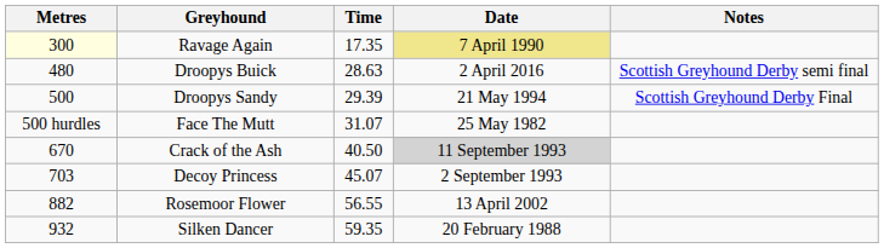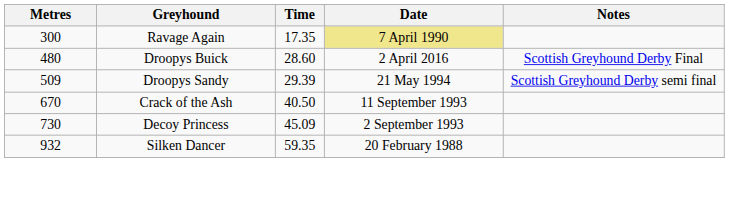 <table class="wikitable" style="font-size: 100%">
 <tr>
 <th width=100>Metres</th>
 <th width=200>Greyhound</th>
 <th width=50>Time</th>
 <th width=200>Date</th>
 <th width=250>Notes</th>
 </tr>
 <tr align=center>
-<td style="background: lightyellow;">300</td>
+<td>300</td>
 <td>Ravage Again</td>
 <td>17.35</td>
 <td style="background: khaki;">7 April 1990</td>
 <td></td>
 </tr>
 <tr align=center>
 <td>480</td>
 <td>Droopys Buick</td>
-<td>28.63</td>
+<td>28.60</td>
 <td>2 April 2016</td>
-<td><a href='#'>Scottish Greyhound Derby</a> semi final</td>
+<td><a href='#'>Scottish Greyhound Derby</a> Final</td>
 </tr>
 <tr align=center>
-<td>500</td>
+<td>509</td>
 <td>Droopys Sandy</td>
 <td>29.39</td>
 <td>21 May 1994</td>
-<td><a href='#'>Scottish Greyhound Derby</a> Final</td>
-</tr>
-<tr align=center>
-<td>500 hurdles</td>
-<td>Face The Mutt</td>
-<td>31.07</td>
-<td>25 May 1982</td>
-<td></td>
+<td><a href='#'>Scottish Greyhound Derby</a> semi final</td>
 </tr>
 <tr align=center>
 <td>670</td>
 <td>Crack of the Ash</td>
 <td>40.50</td>
-<td style="background: lightgrey;">11 September 1993</td>
+<td>11 September 1993</td>
 <td></td>
 </tr>
 <tr align=center>
-<td>703</td>
+<td>730</td>
 <td>Decoy Princess</td>
-<td>45.07</td>
+<td>45.09</td>
 <td>2 September 1993</td>
-<td></td>
-</tr>
-<tr align=center>
-<td>882</td>
-<td>Rosemoor Flower</td>
-<td>56.55</td>
-<td>13 April 2002</td>
 <td></td>
 </tr>
 <tr align=center>
 <td>932</td>
 <td>Silken Dancer</td>
 <td>59.35</td>
 <td>20 February 1988</td>
 <td></td>
 </tr>
 </table>
